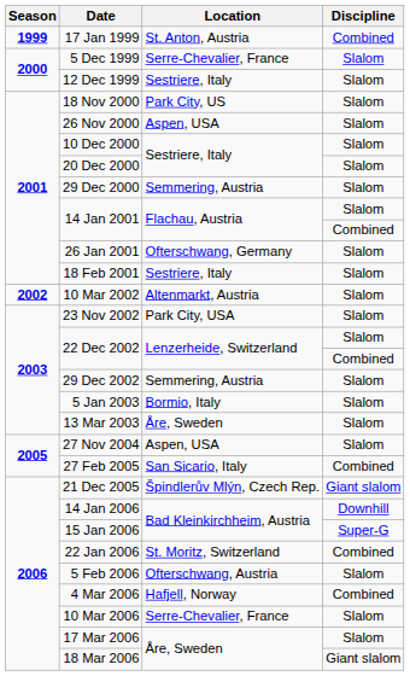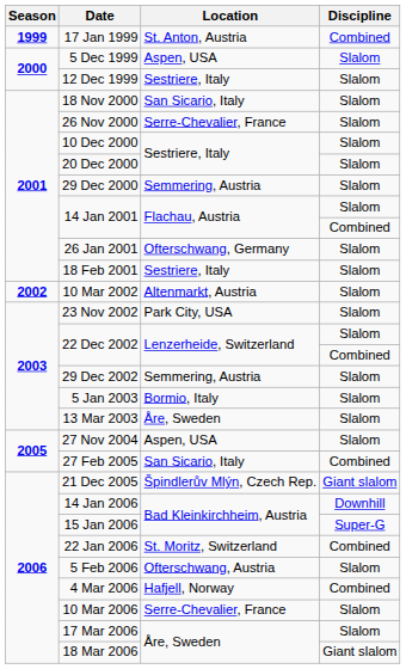 <table class="wikitable">
 <tr>
 <th>Season</th>
 <th>Date</th>
 <th>Location</th>
 <th>Discipline</th>
 </tr>
 <tr>
 <td rowspan=1 align=center><strong><a href='#'>1999</a></strong></td>
 <td align=right>17 Jan 1999</td>
 <td><a href='#'>St. Anton</a>, Austria</td>
 <td align=center><a href='#'>Combined</a></td>
 </tr>
 <tr>
 <td rowspan=2 align=center><strong><a href='#'>2000</a></strong></td>
 <td align=right>5 Dec 1999</td>
-<td><a href='#'>Serre-Chevalier</a>, France</td>
+<td><a href='#'>Aspen</a>, USA</td>
 <td align=center><a href='#'>Slalom</a></td>
 </tr>
 <tr>
 <td align=right>12 Dec 1999</td>
 <td><a href='#'>Sestriere</a>, Italy</td>
 <td align=center>Slalom</td>
 </tr>
 <tr>
 <td rowspan=9 align=center><strong><a href='#'>2001</a></strong></td>
 <td align=right>18 Nov 2000</td>
-<td><a href='#'>Park City</a>, US</td>
+<td><a href='#'>San Sicario</a>, Italy</td>
 <td align=center>Slalom</td>
 </tr>
 <tr>
 <td align=right>26 Nov 2000</td>
-<td><a href='#'>Aspen</a>, USA</td>
+<td><a href='#'>Serre-Chevalier</a>, France</td>
 <td align=center>Slalom</td>
 </tr>
 <tr>
 <td align=right>10 Dec 2000</td>
 <td rowspan=2>Sestriere, Italy</td>
 <td align=center>Slalom</td>
 </tr>
 <tr>
 <td align=right>20 Dec 2000</td>
 <td align=center>Slalom</td>
 </tr>
 <tr>
 <td align=right>29 Dec 2000</td>
 <td><a href='#'>Semmering</a>, Austria</td>
 <td align=center>Slalom</td>
 </tr>
 <tr>
 <td align=right rowspan=2>14 Jan 2001</td>
 <td rowspan=2><a href='#'>Flachau</a>, Austria</td>
 <td align=center>Slalom</td>
 </tr>
 <tr>
 <td align=center>Combined</td>
 </tr>
 <tr>
 <td align=right>26 Jan 2001</td>
 <td><a href='#'>Ofterschwang</a>, Germany</td>
 <td align=center>Slalom</td>
 </tr>
 <tr>
 <td align=right>18 Feb 2001</td>
 <td><a href='#'>Sestriere</a>, Italy</td>
 <td align=center>Slalom</td>
 </tr>
 <tr>
 <td rowspan=1 align=center><strong><a href='#'>2002</a></strong></td>
 <td align=right>10 Mar 2002</td>
 <td><a href='#'>Altenmarkt</a>, Austria</td>
 <td align=center>Slalom</td>
 </tr>
 <tr>
 <td rowspan=6 align=center><strong><a href='#'>2003</a></strong></td>
 <td align=right>23 Nov 2002</td>
 <td>Park City, USA</td>
 <td align=center>Slalom</td>
 </tr>
 <tr>
 <td align=right rowspan=2>22 Dec 2002</td>
 <td rowspan=2><a href='#'>Lenzerheide</a>, Switzerland</td>
 <td align=center>Slalom</td>
 </tr>
 <tr>
 <td align=center>Combined</td>
 </tr>
 <tr>
 <td align=right>29 Dec 2002</td>
 <td>Semmering, Austria</td>
 <td align=center>Slalom</td>
 </tr>
 <tr>
 <td align=right>5 Jan 2003</td>
 <td><a href='#'>Bormio</a>, Italy</td>
 <td align=center>Slalom</td>
 </tr>
 <tr>
 <td align=right>13 Mar 2003</td>
 <td><a href='#'>Åre</a>, Sweden</td>
 <td align=center>Slalom</td>
 </tr>
 <tr>
 <td rowspan=2 align=center><strong><a href='#'>2005</a></strong></td>
 <td align=right>27 Nov 2004</td>
 <td>Aspen, USA</td>
 <td align=center>Slalom</td>
 </tr>
 <tr>
 <td align=right>27 Feb 2005</td>
 <td><a href='#'>San Sicario</a>, Italy</td>
 <td align=center>Combined</td>
 </tr>
 <tr>
 <td rowspan=9 align=center><strong><a href='#'>2006</a></strong></td>
 <td>21 Dec 2005</td>
 <td><a href='#'>Špindlerův Mlýn</a>, Czech Rep.</td>
 <td align=center><a href='#'>Giant slalom</a></td>
 </tr>
 <tr>
 <td align=right>14 Jan 2006</td>
 <td rowspan=2><a href='#'>Bad Kleinkirchheim</a>, Austria</td>
 <td align=center><a href='#'>Downhill</a></td>
 </tr>
 <tr>
 <td align=right>15 Jan 2006</td>
 <td align=center><a href='#'>Super-G</a></td>
 </tr>
 <tr>
 <td align=right>22 Jan 2006</td>
 <td><a href='#'>St. Moritz</a>, Switzerland</td>
 <td align=center>Combined</td>
 </tr>
 <tr>
 <td align=right>5 Feb 2006</td>
 <td><a href='#'>Ofterschwang</a>, Austria</td>
 <td align=center>Slalom</td>
 </tr>
 <tr>
 <td align=right>4 Mar 2006</td>
 <td><a href='#'>Hafjell</a>, Norway</td>
 <td align=center>Combined</td>
 </tr>
 <tr>
 <td align=right>10 Mar 2006</td>
 <td><a href='#'>Serre-Chevalier</a>, France</td>
 <td align=center>Slalom</td>
 </tr>
 <tr>
 <td align=right>17 Mar 2006</td>
 <td rowspan=2>Åre, Sweden</td>
 <td align=center>Slalom</td>
 </tr>
 <tr>
 <td align=right>18 Mar 2006</td>
 <td align=center>Giant slalom</td>
 </tr>
 </table>
